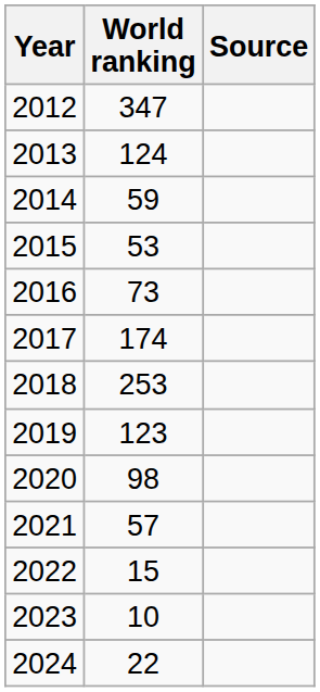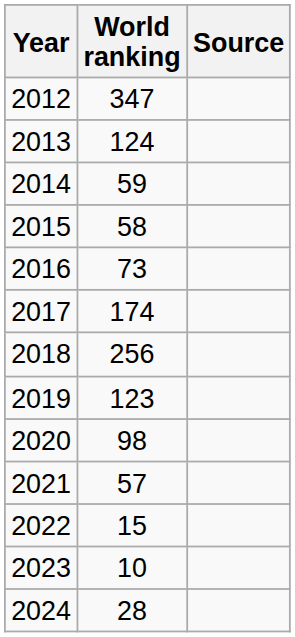 <table class="wikitable" style="text-align:center; font-size: 95%;">
 <tr>
 <th>Year</th>
 <th>World<br>ranking</th>
 <th>Source</th>
 </tr>
 <tr>
 <td>2012</td>
 <td>347</td>
 <td></td>
 </tr>
 <tr>
 <td>2013</td>
 <td>124</td>
 <td></td>
 </tr>
 <tr>
 <td>2014</td>
 <td>59</td>
 <td></td>
 </tr>
 <tr>
 <td>2015</td>
-<td>53</td>
+<td>58</td>
 <td></td>
 </tr>
 <tr>
 <td>2016</td>
 <td>73</td>
 <td></td>
 </tr>
 <tr>
 <td>2017</td>
 <td>174</td>
 <td></td>
 </tr>
 <tr>
 <td>2018</td>
-<td>253</td>
+<td>256</td>
 <td></td>
 </tr>
 <tr>
 <td>2019</td>
 <td>123</td>
 <td></td>
 </tr>
 <tr>
 <td>2020</td>
 <td>98</td>
 <td></td>
 </tr>
 <tr>
 <td>2021</td>
 <td>57</td>
 <td></td>
 </tr>
 <tr>
 <td>2022</td>
 <td>15</td>
 <td></td>
 </tr>
 <tr>
 <td>2023</td>
 <td>10</td>
 <td></td>
 </tr>
 <tr>
 <td>2024</td>
-<td>22</td>
+<td>28</td>
 <td></td>
 </tr>
 </table>
